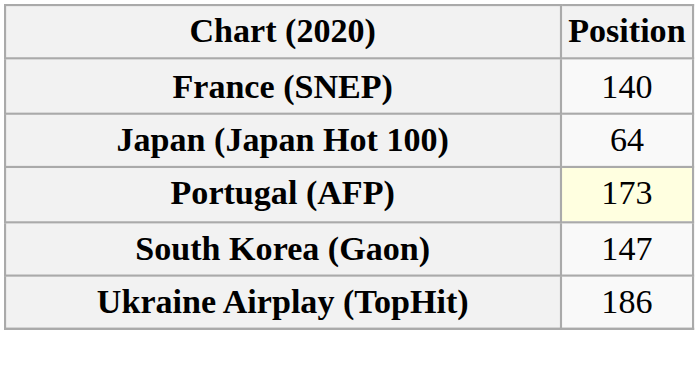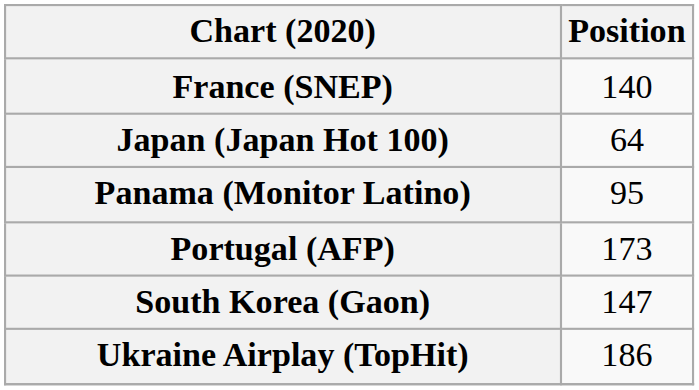 <table class="wikitable sortable plainrowheaders" style="text-align:center">
 <tr>
 <th style="width: 190pt;">Chart (2020)</th>
 <th>Position</th>
 </tr>
 <tr>
 <th scope="row">France (SNEP)</th>
 <td>140</td>
 </tr>
 <tr>
 <th scope="row">Japan (Japan Hot 100)</th>
 <td>64</td>
 </tr>
 <tr>
+<th scope="row">Panama (Monitor Latino)</th>
+<td>95</td>
+</tr>
+<tr>
 <th scope="row">Portugal (AFP)</th>
-<td style="background: lightyellow;">173</td>
+<td>173</td>
 </tr>
 <tr>
 <th scope="row">South Korea (Gaon)</th>
 <td>147</td>
 </tr>
 <tr>
 <th scope="row">Ukraine Airplay (TopHit)</th>
 <td>186</td>
 </tr>
 <tr>
 </tr>
 </table>
